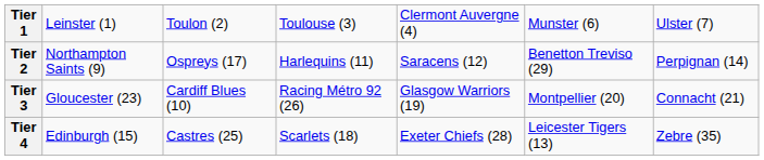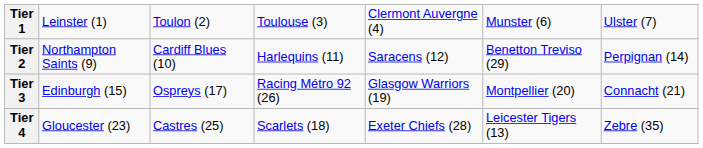 <table class="wikitable">
 <tr>
 <th width=5%>Tier 1</th>
 <td width=16%> <a href='#'>Leinster</a> (1)</td>
 <td width=15%> <a href='#'>Toulon</a> (2)</td>
 <td width=16%> <a href='#'>Toulouse</a> (3)</td>
 <td width=17%> <a href='#'>Clermont Auvergne</a> (4)</td>
 <td width=17%> <a href='#'>Munster</a> (6)</td>
 <td width=15%> <a href='#'>Ulster</a> (7)</td>
 </tr>
 <tr>
 <th>Tier 2</th>
 <td> <a href='#'>Northampton Saints</a> (9)</td>
-<td> <a href='#'>Ospreys</a> (17)</td>
+<td> <a href='#'>Cardiff Blues</a> (10)</td>
 <td> <a href='#'>Harlequins</a> (11)</td>
 <td> <a href='#'>Saracens</a> (12)</td>
 <td> <a href='#'>Benetton Treviso</a> (29)</td>
 <td> <a href='#'>Perpignan</a> (14)</td>
 </tr>
 <tr>
 <th>Tier 3</th>
-<td> <a href='#'>Gloucester</a> (23)</td>
-<td> <a href='#'>Cardiff Blues</a> (10)</td>
+<td> <a href='#'>Edinburgh</a> (15)</td>
+<td> <a href='#'>Ospreys</a> (17)</td>
 <td> <a href='#'>Racing Métro 92</a> (26)</td>
 <td> <a href='#'>Glasgow Warriors</a> (19)</td>
 <td> <a href='#'>Montpellier</a> (20)</td>
 <td> <a href='#'>Connacht</a> (21)</td>
 </tr>
 <tr>
 <th>Tier 4</th>
-<td> <a href='#'>Edinburgh</a> (15)</td>
+<td> <a href='#'>Gloucester</a> (23)</td>
 <td> <a href='#'>Castres</a> (25)</td>
 <td> <a href='#'>Scarlets</a> (18)</td>
 <td> <a href='#'>Exeter Chiefs</a> (28)</td>
 <td> <a href='#'>Leicester Tigers</a> (13)</td>
 <td> <a href='#'>Zebre</a> (35)</td>
 </tr>
 </table>
